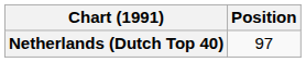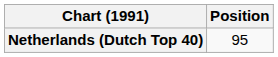 <table class="wikitable plainrowheaders" style="text-align:center">
 <tr>
 <th>Chart (1991)</th>
 <th>Position</th>
 </tr>
 <tr>
 <th scope="row">Netherlands (Dutch Top 40)</th>
-<td>97</td>
+<td>95</td>
 </tr>
 </table>
